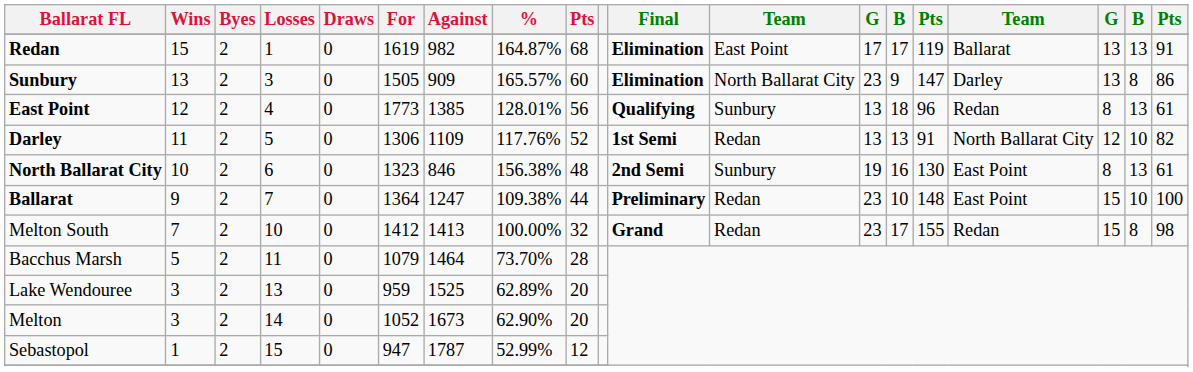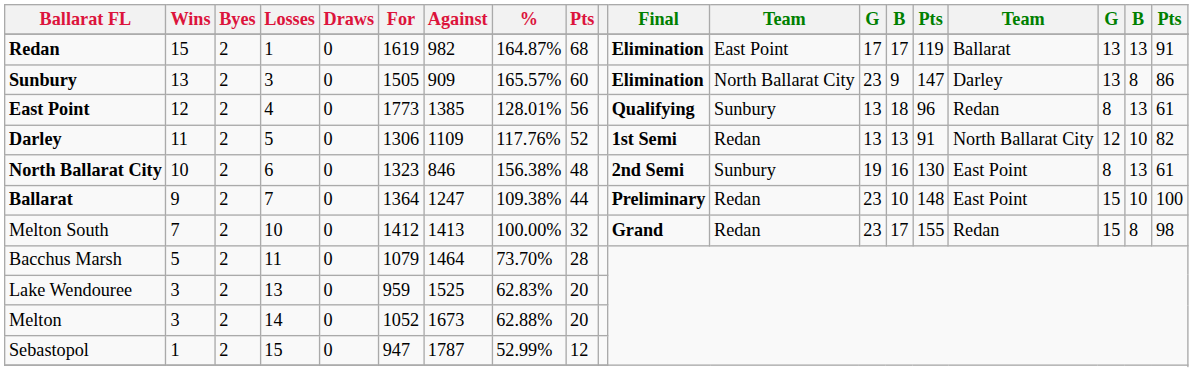 <table style="font-size: 85%; text-align: left;" class="wikitable">
 <tr>
 <th style="color:crimson">Ballarat FL</th>
 <th style="color:crimson">Wins</th>
 <th style="color:crimson">Byes</th>
 <th style="color:crimson">Losses</th>
 <th style="color:crimson">Draws</th>
 <th style="color:crimson">For</th>
 <th style="color:crimson">Against</th>
 <th style="color:crimson">%</th>
 <th style="color:crimson">Pts</th>
 <th></th>
 <th style="color:green">Final</th>
 <th style="color:green">Team</th>
 <th style="color:green">G</th>
 <th style="color:green">B</th>
 <th style="color:green">Pts</th>
 <th style="color:green">Team</th>
 <th style="color:green">G</th>
 <th style="color:green">B</th>
 <th style="color:green">Pts</th>
 </tr>
 <tr>
 </tr>
 <tr>
 </tr>
 <tr>
 <td><strong>	Redan	</strong></td>
 <td>15</td>
 <td>2</td>
 <td>1</td>
 <td>0</td>
 <td>1619</td>
 <td>982</td>
 <td>164.87%</td>
 <td>68</td>
 <td></td>
 <td><strong>Elimination</strong></td>
 <td>East Point</td>
 <td>17</td>
 <td>17</td>
 <td>119</td>
 <td>Ballarat</td>
 <td>13</td>
 <td>13</td>
 <td>91</td>
 </tr>
 <tr>
 <td><strong>	Sunbury	</strong></td>
 <td>13</td>
 <td>2</td>
 <td>3</td>
 <td>0</td>
 <td>1505</td>
 <td>909</td>
 <td>165.57%</td>
 <td>60</td>
 <td></td>
 <td><strong>Elimination</strong></td>
 <td>North Ballarat City</td>
 <td>23</td>
 <td>9</td>
 <td>147</td>
 <td>Darley</td>
 <td>13</td>
 <td>8</td>
 <td>86</td>
 </tr>
 <tr>
 <td><strong>	East Point	</strong></td>
 <td>12</td>
 <td>2</td>
 <td>4</td>
 <td>0</td>
 <td>1773</td>
 <td>1385</td>
 <td>128.01%</td>
 <td>56</td>
 <td></td>
 <td><strong>Qualifying</strong></td>
 <td>Sunbury</td>
 <td>13</td>
 <td>18</td>
 <td>96</td>
 <td>Redan</td>
 <td>8</td>
 <td>13</td>
 <td>61</td>
 </tr>
 <tr>
 <td><strong>	Darley	</strong></td>
 <td>11</td>
 <td>2</td>
 <td>5</td>
 <td>0</td>
 <td>1306</td>
 <td>1109</td>
 <td>117.76%</td>
 <td>52</td>
 <td></td>
 <td><strong>1st Semi</strong></td>
 <td>Redan</td>
 <td>13</td>
 <td>13</td>
 <td>91</td>
 <td>North Ballarat City</td>
 <td>12</td>
 <td>10</td>
 <td>82</td>
 </tr>
 <tr>
 <td><strong>	North Ballarat City	</strong></td>
 <td>10</td>
 <td>2</td>
 <td>6</td>
 <td>0</td>
 <td>1323</td>
 <td>846</td>
 <td>156.38%</td>
 <td>48</td>
 <td></td>
 <td><strong>2nd Semi</strong></td>
 <td>Sunbury</td>
 <td>19</td>
 <td>16</td>
 <td>130</td>
 <td>East Point</td>
 <td>8</td>
 <td>13</td>
 <td>61</td>
 </tr>
 <tr>
 <td><strong>Ballarat	</strong></td>
 <td>9</td>
 <td>2</td>
 <td>7</td>
 <td>0</td>
 <td>1364</td>
 <td>1247</td>
 <td>109.38%</td>
 <td>44</td>
 <td></td>
 <td><strong>Preliminary</strong></td>
 <td>Redan</td>
 <td>23</td>
 <td>10</td>
 <td>148</td>
 <td>East Point</td>
 <td>15</td>
 <td>10</td>
 <td>100</td>
 </tr>
 <tr>
 <td>Melton South</td>
 <td>7</td>
 <td>2</td>
 <td>10</td>
 <td>0</td>
 <td>1412</td>
 <td>1413</td>
 <td>100.00%</td>
 <td>32</td>
 <td></td>
 <td><strong>Grand</strong></td>
 <td>Redan</td>
 <td>23</td>
 <td>17</td>
 <td>155</td>
 <td>Redan</td>
 <td>15</td>
 <td>8</td>
 <td>98</td>
 </tr>
 <tr>
 <td>Bacchus Marsh</td>
 <td>5</td>
 <td>2</td>
 <td>11</td>
 <td>0</td>
 <td>1079</td>
 <td>1464</td>
 <td>73.70%</td>
 <td>28</td>
 <td></td>
 </tr>
 <tr>
 <td>Lake Wendouree</td>
 <td>3</td>
 <td>2</td>
 <td>13</td>
 <td>0</td>
 <td>959</td>
 <td>1525</td>
-<td>62.89%</td>
+<td>62.83%</td>
 <td>20</td>
 <td></td>
 </tr>
 <tr>
 <td>Melton</td>
 <td>3</td>
 <td>2</td>
 <td>14</td>
 <td>0</td>
 <td>1052</td>
 <td>1673</td>
-<td>62.90%</td>
+<td>62.88%</td>
 <td>20</td>
 <td></td>
 </tr>
 <tr>
 <td>Sebastopol</td>
 <td>1</td>
 <td>2</td>
 <td>15</td>
 <td>0</td>
 <td>947</td>
 <td>1787</td>
 <td>52.99%</td>
 <td>12</td>
 <td></td>
 </tr>
 <tr>
 </tr>
 </table>
